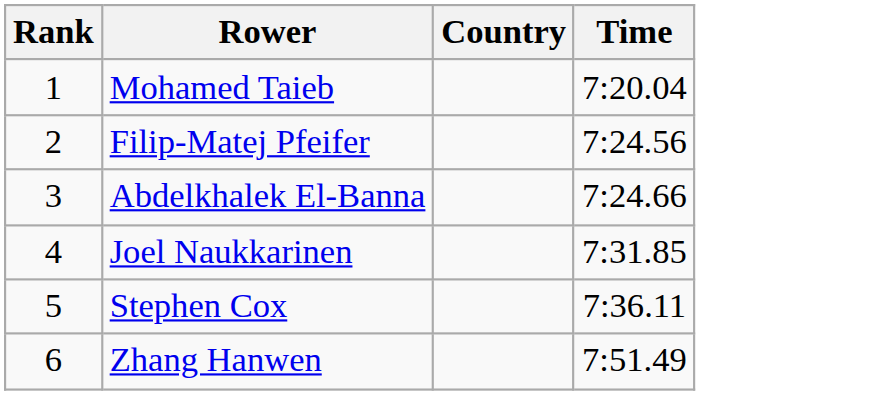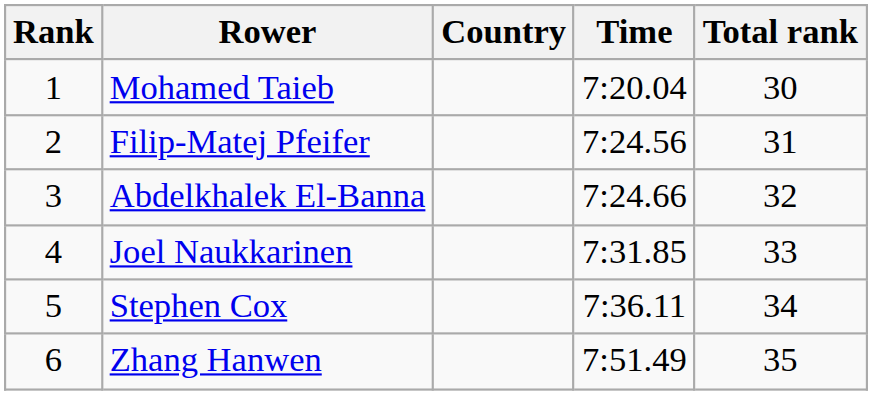 <table class="wikitable" style="text-align:center">
 <tr>
 <th>Rank</th>
 <th>Rower</th>
 <th>Country</th>
 <th>Time</th>
+<th>Total rank</th>
 </tr>
 <tr>
 <td>1</td>
 <td align="left"><a href='#'>Mohamed Taieb</a></td>
 <td align="left"></td>
 <td>7:20.04</td>
+<td>30</td>
 </tr>
 <tr>
 <td>2</td>
 <td align="left"><a href='#'>Filip-Matej Pfeifer</a></td>
 <td align="left"></td>
 <td>7:24.56</td>
+<td>31</td>
 </tr>
 <tr>
 <td>3</td>
 <td align="left"><a href='#'>Abdelkhalek El-Banna</a></td>
 <td align="left"></td>
 <td>7:24.66</td>
+<td>32</td>
 </tr>
 <tr>
 <td>4</td>
 <td align="left"><a href='#'>Joel Naukkarinen</a></td>
 <td align="left"></td>
 <td>7:31.85</td>
+<td>33</td>
 </tr>
 <tr>
 <td>5</td>
 <td align="left"><a href='#'>Stephen Cox</a></td>
 <td align="left"></td>
 <td>7:36.11</td>
+<td>34</td>
 </tr>
 <tr>
 <td>6</td>
 <td align="left"><a href='#'>Zhang Hanwen</a></td>
 <td align="left"></td>
 <td>7:51.49</td>
+<td>35</td>
 </tr>
 </table>
